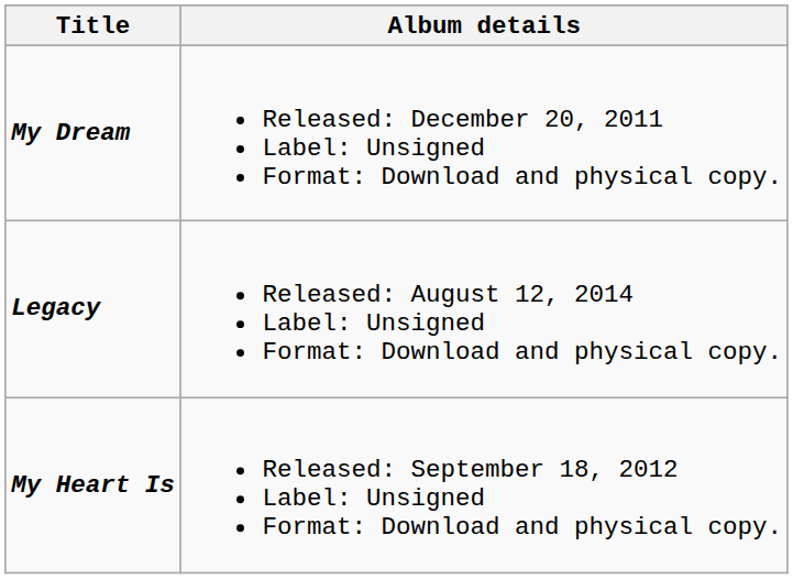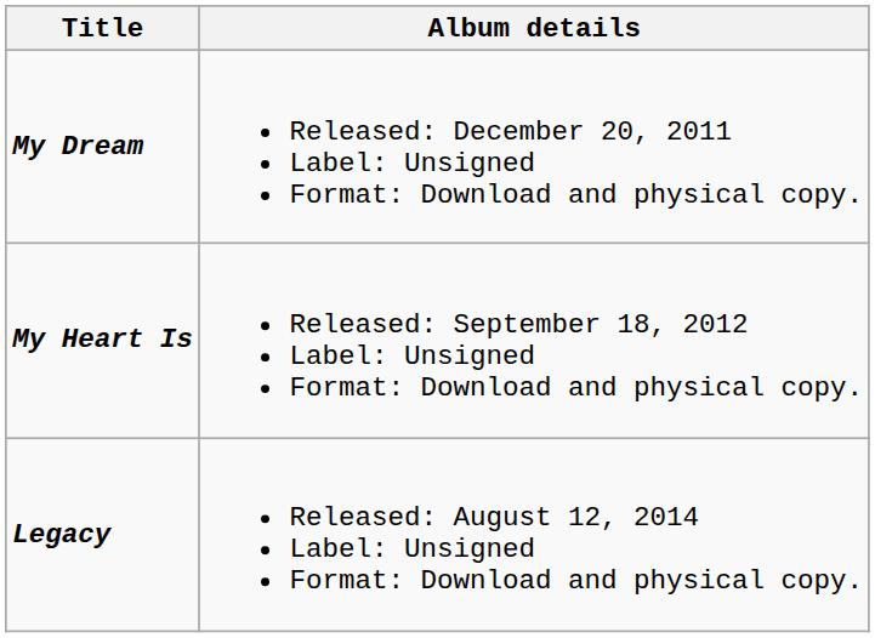 <table class="wikitable">
 <tr>
 <th>Title</th>
 <th>Album details</th>
 </tr>
 <tr>
 <td><strong><em>My Dream</em></strong></td>
 <td><br><ul><li>Released: December 20, 2011</li><li>Label: Unsigned</li><li>Format: Download and physical copy.</li></ul></td>
 </tr>
 <tr>
+<td><strong><em>My Heart Is</em></strong></td>
+<td><br><ul><li>Released: September 18, 2012</li><li>Label: Unsigned</li><li>Format: Download and physical copy.</li></ul></td>
+</tr>
+<tr>
 <td><strong><em>Legacy</em></strong></td>
 <td><br><ul><li>Released: August 12, 2014</li><li>Label: Unsigned</li><li>Format: Download and physical copy.</li></ul></td>
 </tr>
-<tr>
-<td><strong><em>My Heart Is</em></strong></td>
-<td><br><ul><li>Released: September 18, 2012</li><li>Label: Unsigned</li><li>Format: Download and physical copy.</li></ul></td>
-</tr>
 </table>
